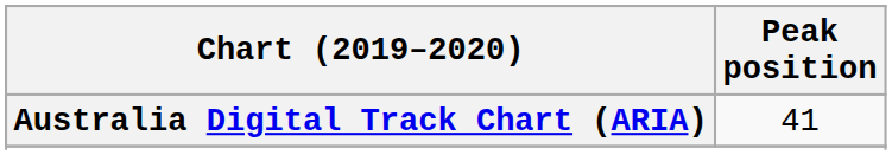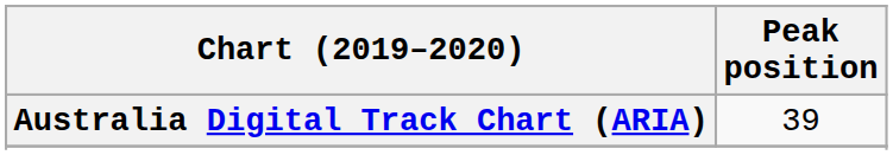 <table class="wikitable sortable plainrowheaders" style="text-align:center">
 <tr>
 <th scope="col">Chart (2019–2020)</th>
 <th scope="col">Peak<br>position</th>
 </tr>
 <tr>
 <th scope="row">Australia <a href='#'>Digital Track Chart</a> (<a href='#'>ARIA</a>)</th>
-<td>41</td>
+<td>39</td>
 </tr>
 <tr>
 </tr>
 <tr>
 </tr>
 </table>
